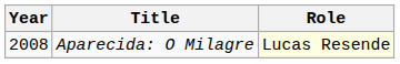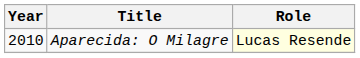 <table class="wikitable">
 <tr>
 <th>Year</th>
 <th>Title</th>
 <th>Role</th>
 </tr>
 <tr>
-<td>2008</td>
+<td>2010</td>
 <td><em>Aparecida: O Milagre</em></td>
 <td style="background: lightyellow;">Lucas Resende</td>
 </tr>
 <tr>
 </tr>
 </table>
